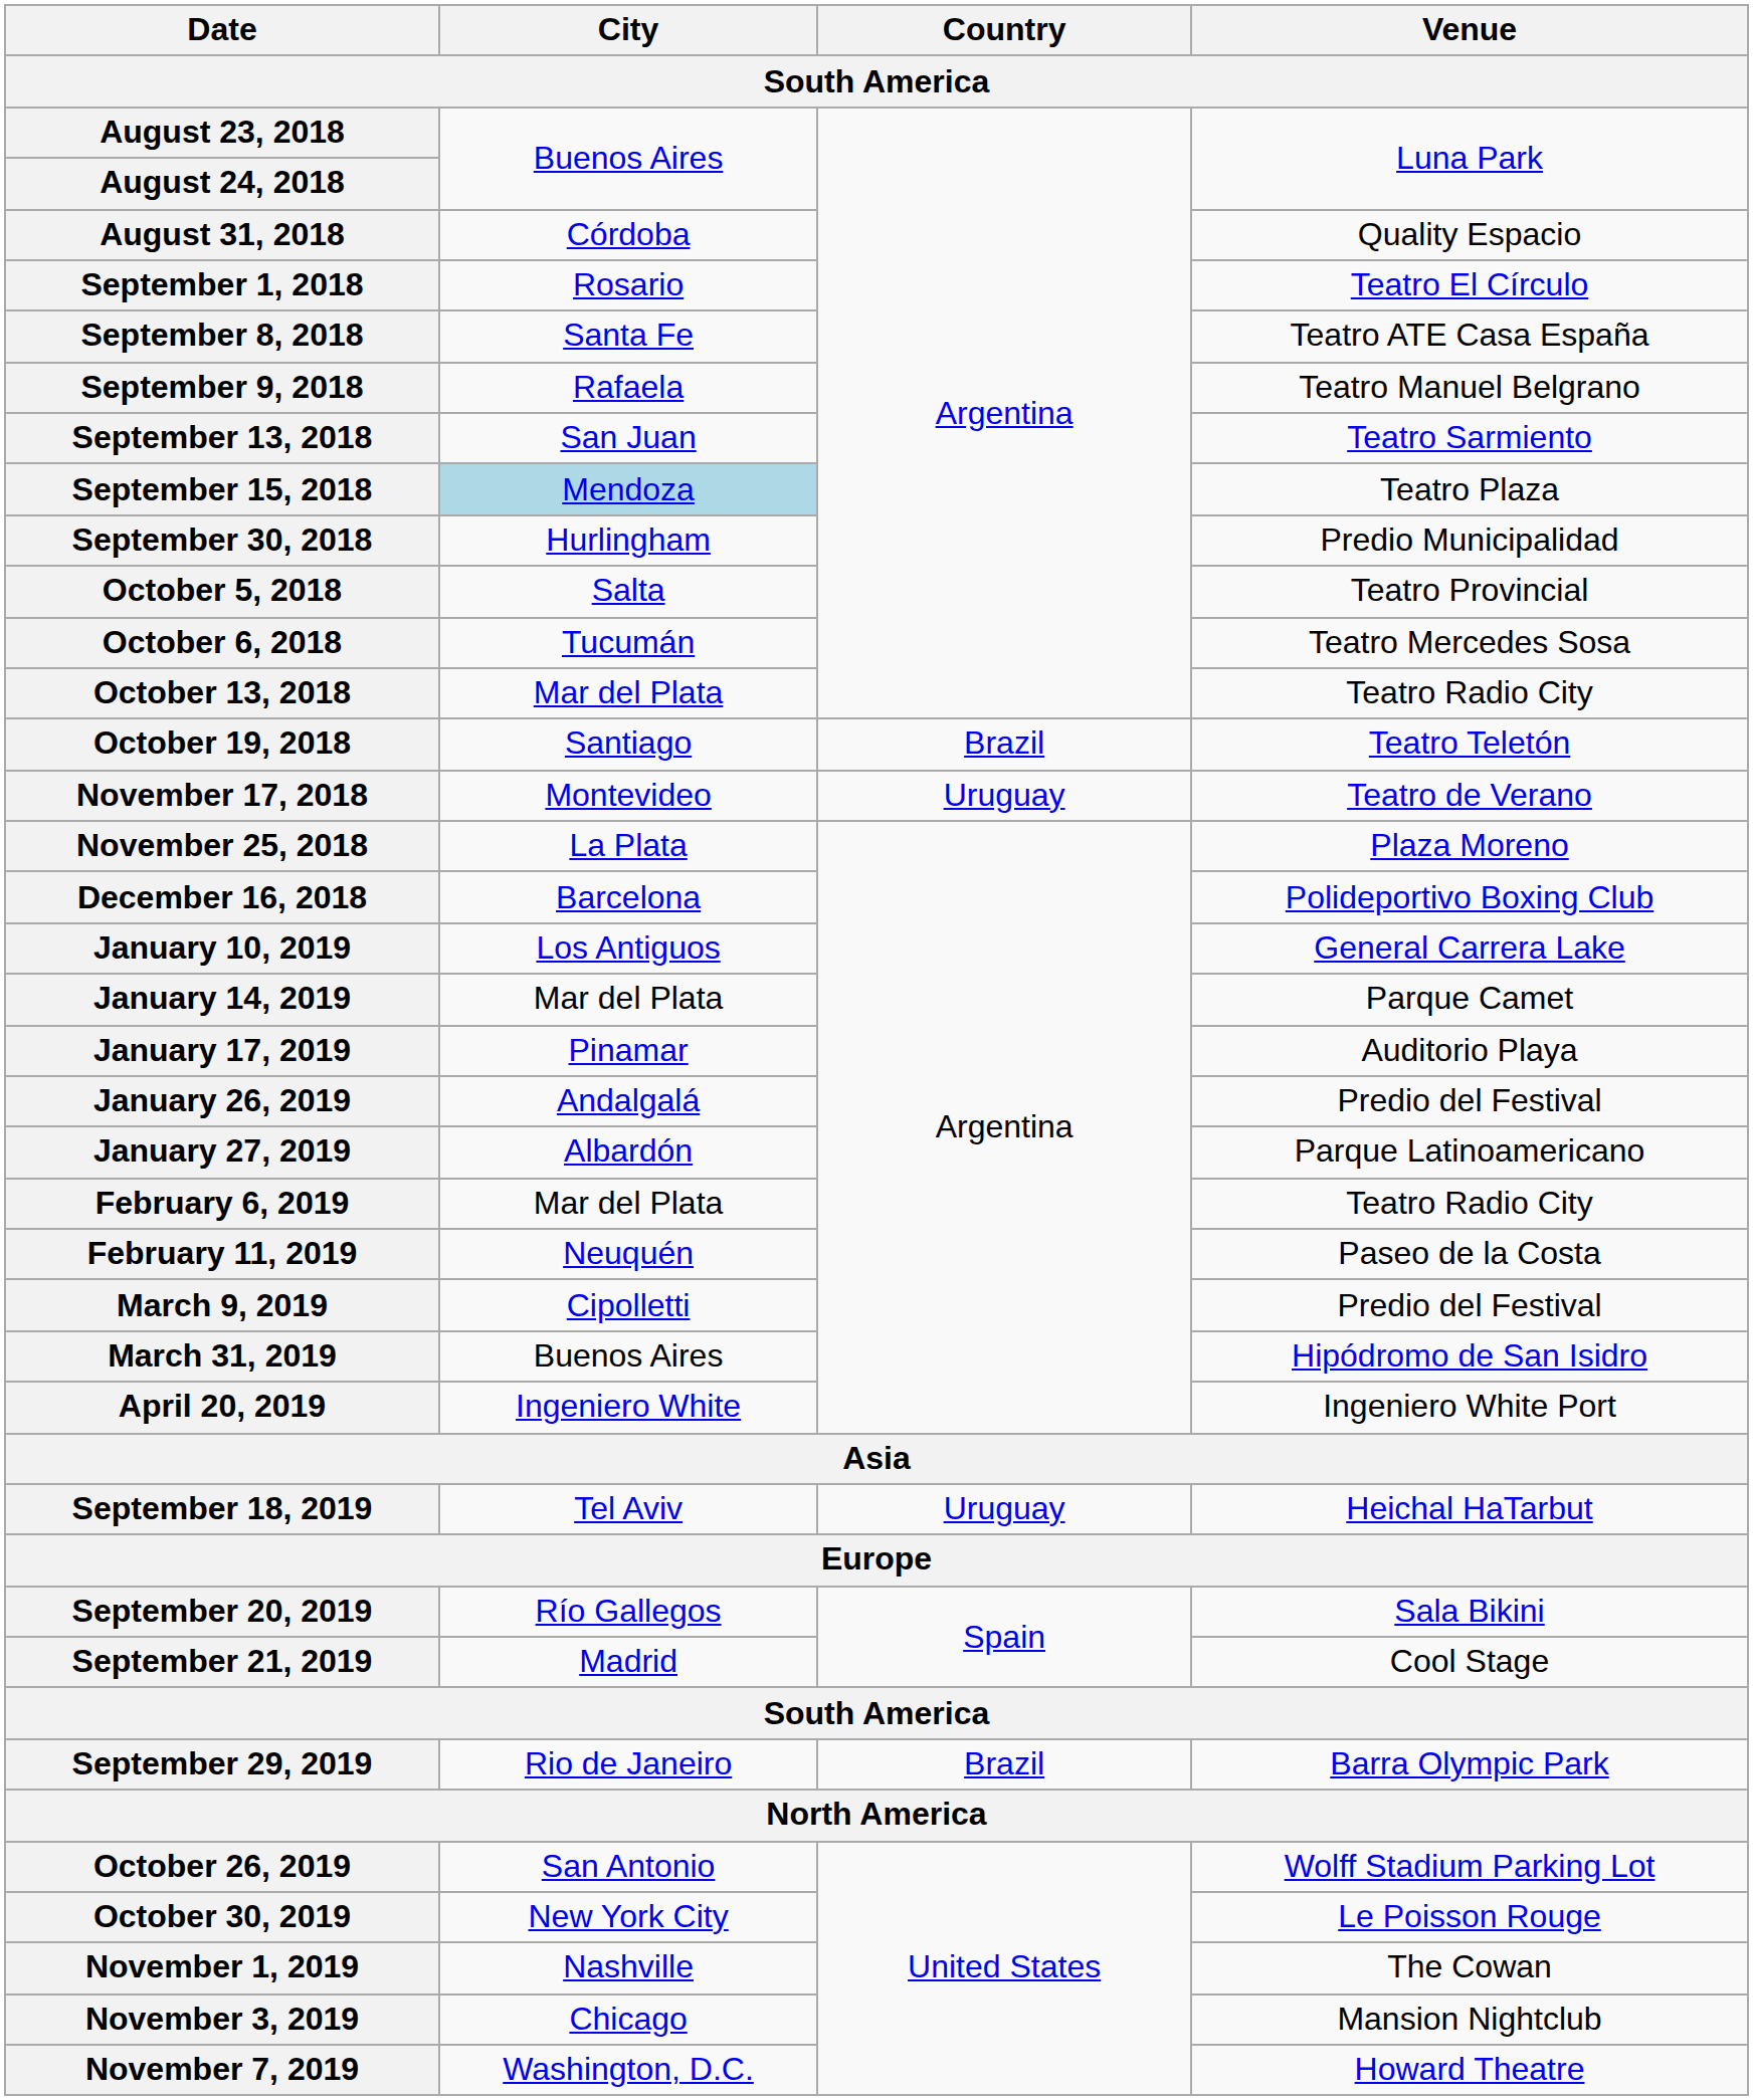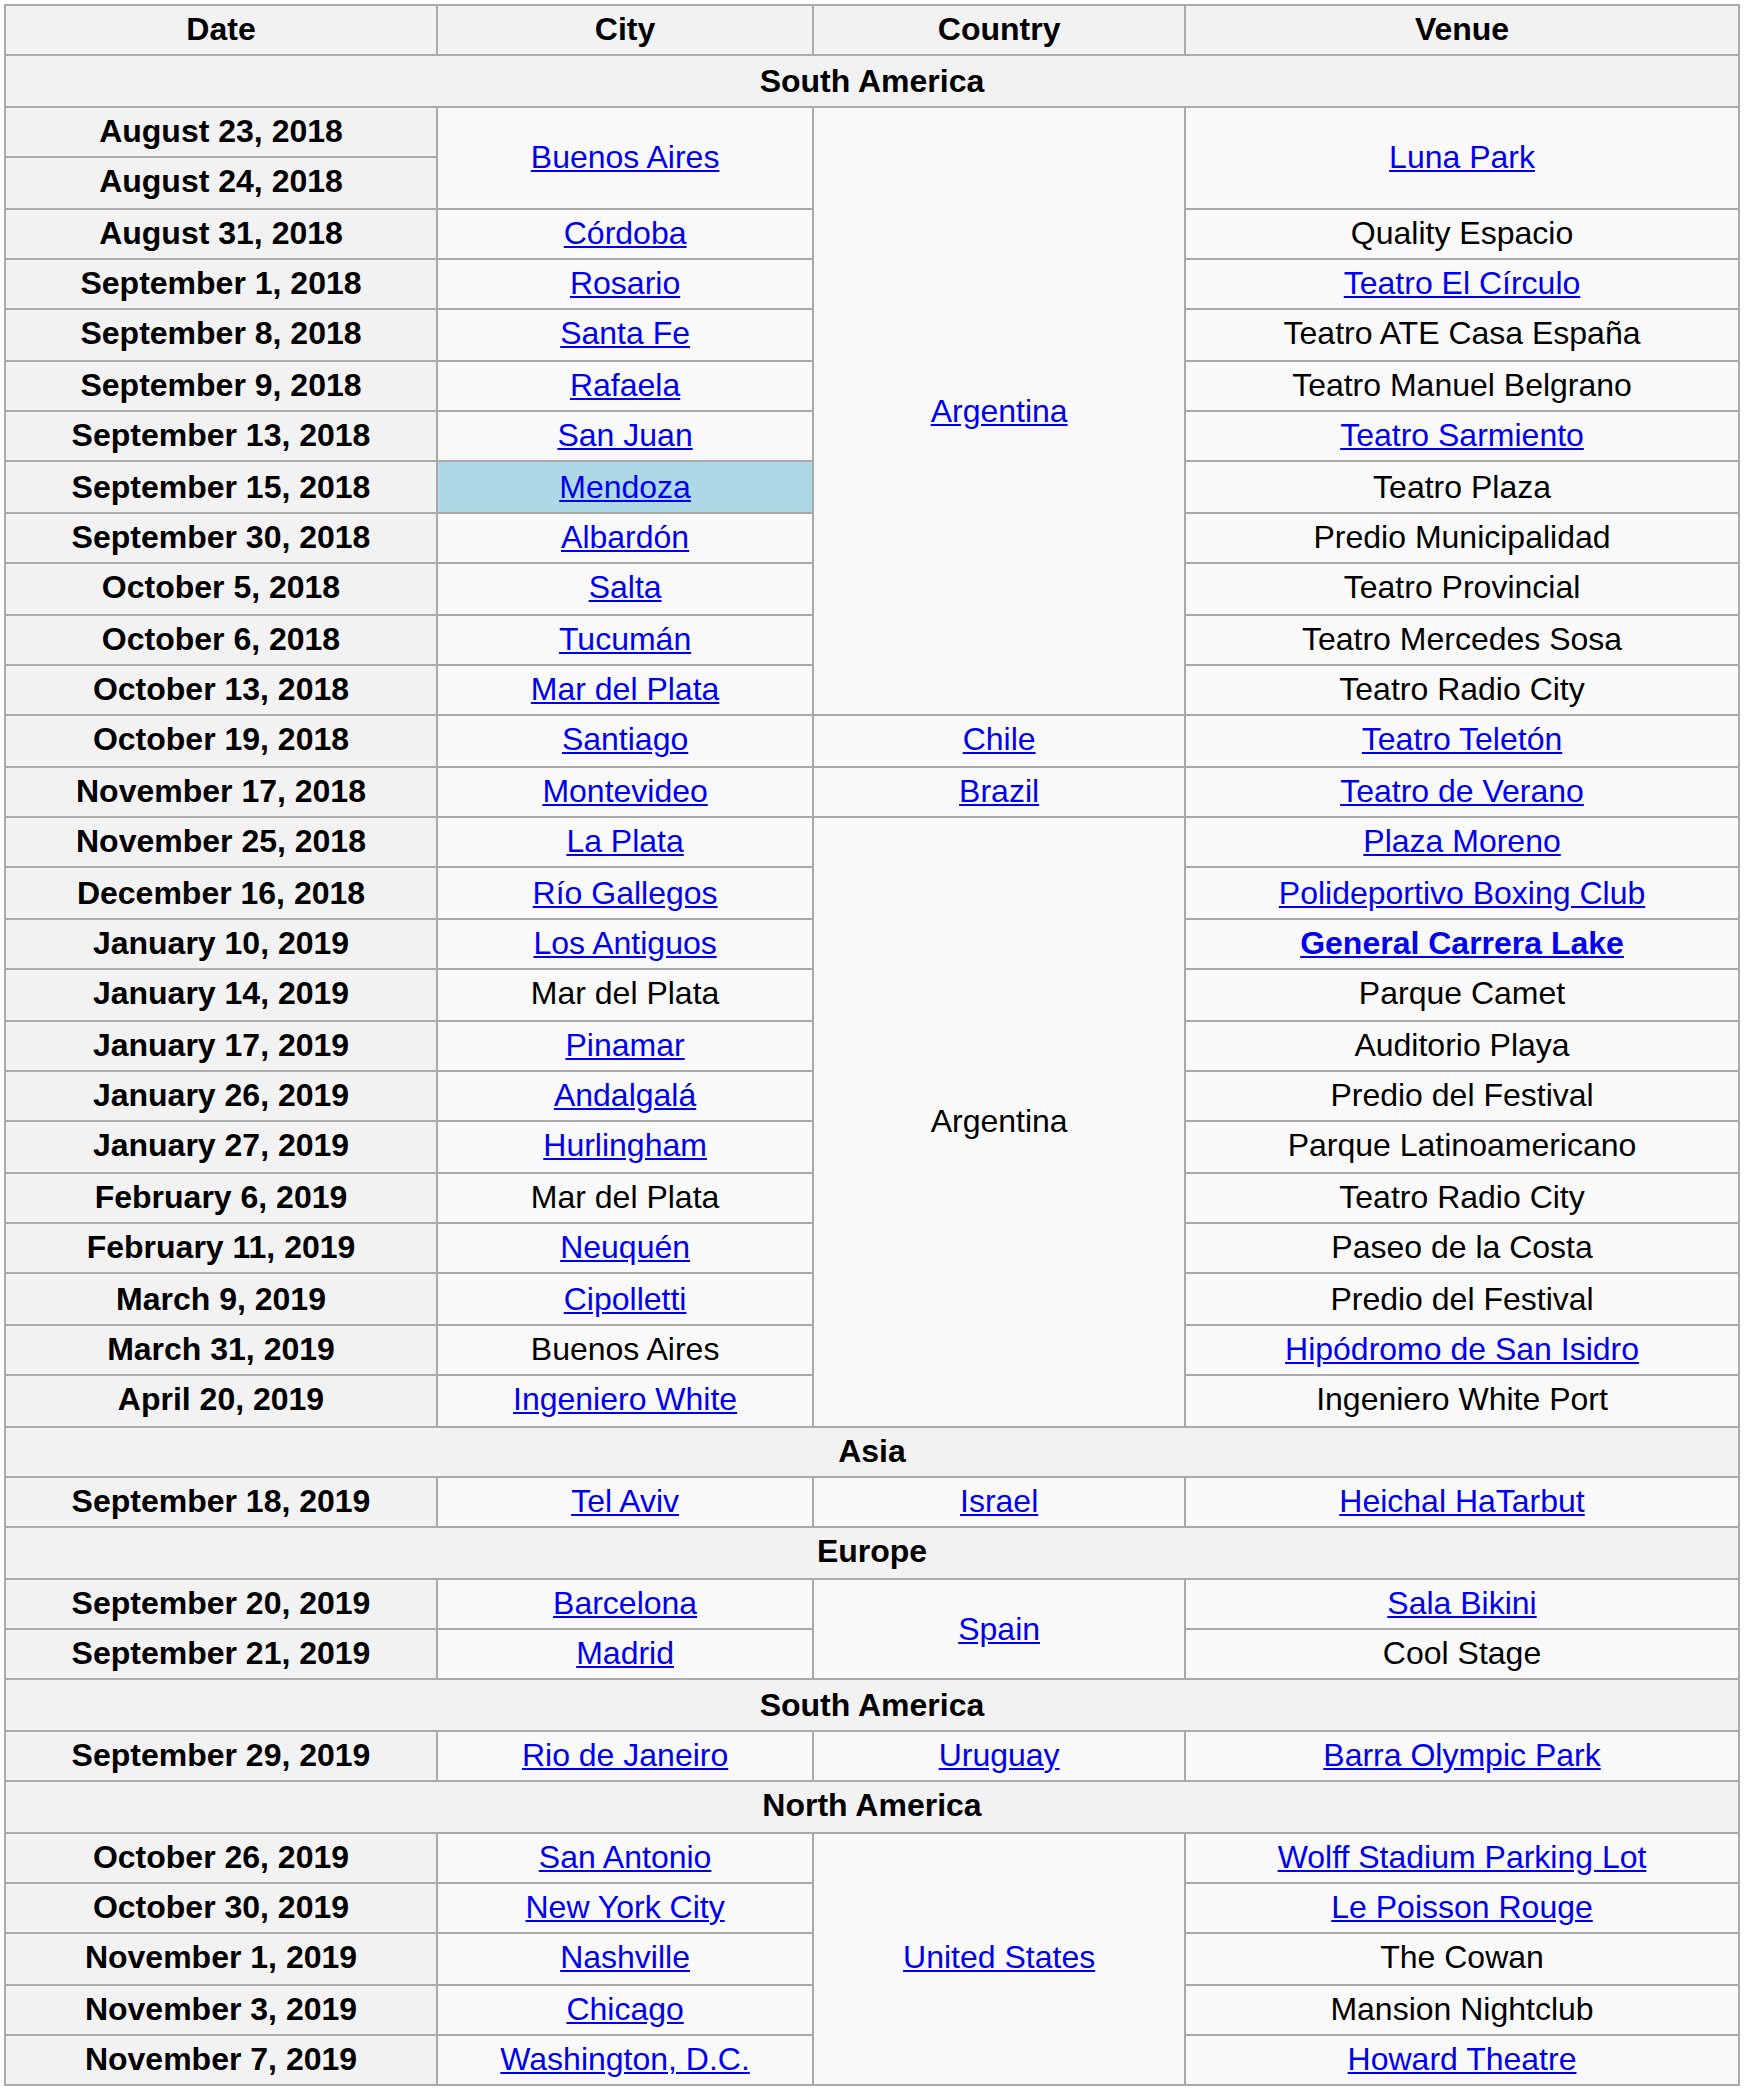 <table class="wikitable plainrowheaders" style="text-align:center;">
 <tr>
 <th scope="col" style="width:14em;">Date</th>
 <th scope="col" style="width:12em;">City</th>
 <th scope="col" style="width:12em;">Country</th>
 <th scope="col" style="width:18em;">Venue</th>
 </tr>
 <tr>
 <th colspan="7">South America</th>
 </tr>
 <tr>
 <th scope="row" style="text-align:center;">August 23, 2018</th>
 <td rowspan="2"><a href='#'>Buenos Aires</a></td>
 <td rowspan="12"><a href='#'>Argentina</a></td>
 <td rowspan="2"><a href='#'>Luna Park</a></td>
 </tr>
 <tr>
 <th scope="row" style="text-align:center;">August 24, 2018</th>
 </tr>
 <tr>
 <th scope="row" style="text-align:center;">August 31, 2018</th>
 <td><a href='#'>Córdoba</a></td>
 <td>Quality Espacio</td>
 </tr>
 <tr>
 <th scope="row" style="text-align:center;">September 1, 2018</th>
 <td><a href='#'>Rosario</a></td>
 <td><a href='#'>Teatro El Círculo</a></td>
 </tr>
 <tr>
 <th scope="row" style="text-align:center;">September 8, 2018</th>
 <td><a href='#'>Santa Fe</a></td>
 <td>Teatro ATE Casa España</td>
 </tr>
 <tr>
 <th scope="row" style="text-align:center;">September 9, 2018</th>
 <td><a href='#'>Rafaela</a></td>
 <td>Teatro Manuel Belgrano</td>
 </tr>
 <tr>
 <th scope="row" style="text-align:center;">September 13, 2018</th>
 <td><a href='#'>San Juan</a></td>
 <td><a href='#'>Teatro Sarmiento</a></td>
 </tr>
 <tr>
 <th scope="row" style="text-align:center;">September 15, 2018</th>
 <td style="background: lightblue;"><a href='#'>Mendoza</a></td>
 <td>Teatro Plaza</td>
 </tr>
 <tr>
 <th scope="row" style="text-align:center;">September 30, 2018</th>
-<td><a href='#'>Hurlingham</a></td>
+<td><a href='#'>Albardón</a></td>
 <td>Predio Municipalidad</td>
 </tr>
 <tr>
 <th scope="row" style="text-align:center;">October 5, 2018</th>
 <td><a href='#'>Salta</a></td>
 <td>Teatro Provincial</td>
 </tr>
 <tr>
 <th scope="row" style="text-align:center;">October 6, 2018</th>
 <td><a href='#'>Tucumán</a></td>
 <td>Teatro Mercedes Sosa</td>
 </tr>
 <tr>
 <th scope="row" style="text-align:center;">October 13, 2018</th>
 <td><a href='#'>Mar del Plata</a></td>
 <td>Teatro Radio City</td>
 </tr>
 <tr>
 <th scope="row" style="text-align:center;">October 19, 2018</th>
 <td><a href='#'>Santiago</a></td>
-<td><a href='#'>Brazil</a></td>
+<td><a href='#'>Chile</a></td>
 <td><a href='#'>Teatro Teletón</a></td>
 </tr>
 <tr>
 <th scope="row" style="text-align:center;">November 17, 2018</th>
 <td><a href='#'>Montevideo</a></td>
-<td><a href='#'>Uruguay</a></td>
+<td><a href='#'>Brazil</a></td>
 <td><a href='#'>Teatro de Verano</a></td>
 </tr>
 <tr>
 <th scope="row" style="text-align:center;">November 25, 2018</th>
 <td><a href='#'>La Plata</a></td>
 <td rowspan="12">Argentina</td>
 <td><a href='#'>Plaza Moreno</a></td>
 </tr>
 <tr>
 <th scope="row" style="text-align:center;">December 16, 2018</th>
-<td><a href='#'>Barcelona</a></td>
+<td><a href='#'>Río Gallegos</a></td>
 <td><a href='#'>Polideportivo Boxing Club</a></td>
 </tr>
 <tr>
 <th scope="row" style="text-align:center;">January 10, 2019</th>
 <td><a href='#'>Los Antiguos</a></td>
-<td><a href='#'>General Carrera Lake</a></td>
+<td><strong><a href='#'>General Carrera Lake</a></strong></td>
 </tr>
 <tr>
 <th scope="row" style="text-align:center;">January 14, 2019</th>
 <td>Mar del Plata</td>
 <td>Parque Camet</td>
 </tr>
 <tr>
 <th scope="row" style="text-align:center;">January 17, 2019</th>
 <td><a href='#'>Pinamar</a></td>
 <td>Auditorio Playa</td>
 </tr>
 <tr>
 <th scope="row" style="text-align:center;">January 26, 2019</th>
 <td><a href='#'>Andalgalá</a></td>
 <td>Predio del Festival</td>
 </tr>
 <tr>
 <th scope="row" style="text-align:center;">January 27, 2019</th>
-<td><a href='#'>Albardón</a></td>
+<td><a href='#'>Hurlingham</a></td>
 <td>Parque Latinoamericano</td>
 </tr>
 <tr>
 <th scope="row" style="text-align:center;">February 6, 2019</th>
 <td>Mar del Plata</td>
 <td>Teatro Radio City</td>
 </tr>
 <tr>
 <th scope="row" style="text-align:center;">February 11, 2019</th>
 <td><a href='#'>Neuquén</a></td>
 <td>Paseo de la Costa</td>
 </tr>
 <tr>
 <th scope="row" style="text-align:center;">March 9, 2019</th>
 <td><a href='#'>Cipolletti</a></td>
 <td>Predio del Festival</td>
 </tr>
 <tr>
 <th scope="row" style="text-align:center;">March 31, 2019</th>
 <td>Buenos Aires</td>
 <td><a href='#'>Hipódromo de San Isidro</a></td>
 </tr>
 <tr>
 <th scope="row" style="text-align:center;">April 20, 2019</th>
 <td><a href='#'>Ingeniero White</a></td>
 <td>Ingeniero White Port</td>
 </tr>
 <tr>
 <th colspan="7">Asia</th>
 </tr>
 <tr>
 <th scope="row" style="text-align:center;">September 18, 2019</th>
 <td><a href='#'>Tel Aviv</a></td>
-<td><a href='#'>Uruguay</a></td>
+<td><a href='#'>Israel</a></td>
 <td><a href='#'>Heichal HaTarbut</a></td>
 </tr>
 <tr>
 <th colspan="7">Europe</th>
 </tr>
 <tr>
 <th scope="row" style="text-align:center;">September 20, 2019</th>
-<td><a href='#'>Río Gallegos</a></td>
+<td><a href='#'>Barcelona</a></td>
 <td rowspan="2"><a href='#'>Spain</a></td>
 <td><a href='#'>Sala Bikini</a></td>
 </tr>
 <tr>
 <th scope="row" style="text-align:center;">September 21, 2019</th>
 <td><a href='#'>Madrid</a></td>
 <td>Cool Stage</td>
 </tr>
 <tr>
 <th colspan="7">South America</th>
 </tr>
 <tr>
 <th scope="row" style="text-align:center;">September 29, 2019</th>
 <td><a href='#'>Rio de Janeiro</a></td>
-<td><a href='#'>Brazil</a></td>
+<td><a href='#'>Uruguay</a></td>
 <td><a href='#'>Barra Olympic Park</a></td>
 </tr>
 <tr>
 <th colspan="7">North America</th>
 </tr>
 <tr>
 <th scope="row" style="text-align:center;">October 26, 2019</th>
 <td><a href='#'>San Antonio</a></td>
 <td rowspan="5"><a href='#'>United States</a></td>
 <td><a href='#'>Wolff Stadium Parking Lot</a></td>
 </tr>
 <tr>
 <th scope="row" style="text-align:center;">October 30, 2019</th>
 <td><a href='#'>New York City</a></td>
 <td><a href='#'>Le Poisson Rouge</a></td>
 </tr>
 <tr>
 <th scope="row" style="text-align:center;">November 1, 2019</th>
 <td><a href='#'>Nashville</a></td>
 <td>The Cowan</td>
 </tr>
 <tr>
 <th scope="row" style="text-align:center;">November 3, 2019</th>
 <td><a href='#'>Chicago</a></td>
 <td>Mansion Nightclub</td>
 </tr>
 <tr>
 <th scope="row" style="text-align:center;">November 7, 2019</th>
 <td><a href='#'>Washington, D.C.</a></td>
 <td><a href='#'>Howard Theatre</a></td>
 </tr>
 </table>
